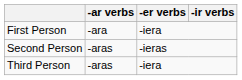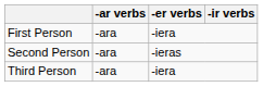 <table class="wikitable">
 <tr>
 <th></th>
 <th>-ar verbs</th>
 <th>-er verbs</th>
 <th>-ir verbs</th>
 </tr>
 <tr>
 <td>First Person</td>
 <td>-ara</td>
 <td colspan="2">-iera</td>
 </tr>
 <tr>
 <td>Second Person</td>
-<td>-aras</td>
+<td>-ara</td>
 <td colspan="2">-ieras</td>
 </tr>
 <tr>
 <td>Third Person</td>
-<td>-aras</td>
+<td>-ara</td>
 <td colspan="2">-iera</td>
 </tr>
 </table>
